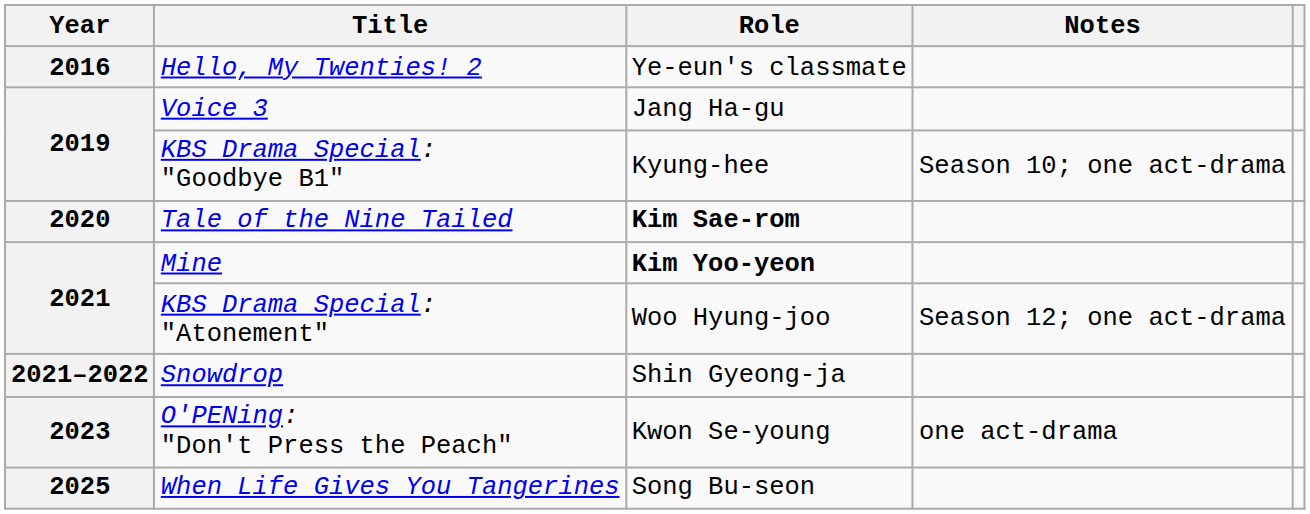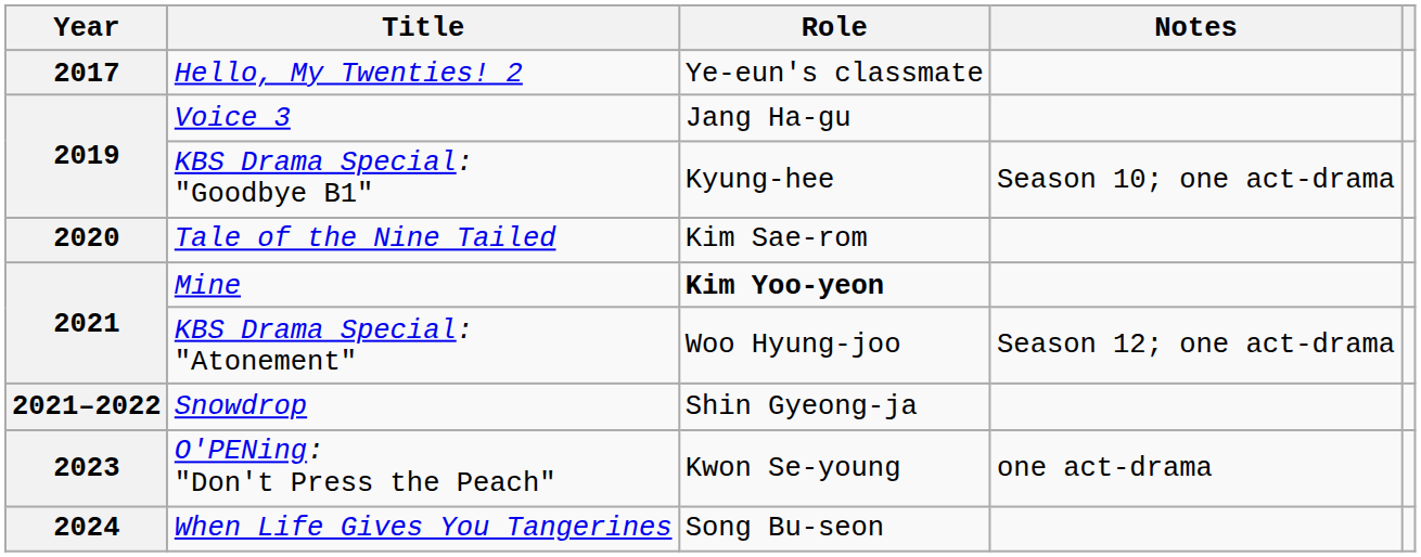 <table class="wikitable plainrowheaders sortable">
 <tr>
 <th scope="col">Year</th>
 <th scope="col">Title</th>
 <th scope="col">Role</th>
 <th scope="col">Notes</th>
 <th scope="col" class="unsortable"></th>
 </tr>
 <tr>
-<th scope="row">2016</th>
+<th scope="row">2017</th>
 <td><em><a href='#'>Hello, My Twenties! 2</a></em></td>
 <td>Ye-eun's classmate</td>
 <td></td>
 <td style="text-align:center"></td>
 </tr>
 <tr>
 <th scope="row" rowspan="2">2019</th>
 <td><em><a href='#'>Voice 3</a></em></td>
 <td>Jang Ha-gu</td>
 <td></td>
 <td style="text-align:center"></td>
 </tr>
 <tr>
 <td><em><a href='#'>KBS Drama Special</a>:</em><br>"Goodbye B1"</td>
 <td>Kyung-hee</td>
 <td>Season 10; one act-drama</td>
 <td style="text-align:center"></td>
 </tr>
 <tr>
 <th scope="row">2020</th>
 <td><em><a href='#'>Tale of the Nine Tailed</a></em></td>
-<td><strong>Kim Sae-rom</strong></td>
+<td>Kim Sae-rom</td>
 <td></td>
 <td style="text-align:center"></td>
 </tr>
 <tr>
 <th scope="row" rowspan="2">2021</th>
 <td><em><a href='#'>Mine</a></em></td>
 <td><strong>Kim Yoo-yeon</strong></td>
 <td></td>
 <td style="text-align:center"></td>
 </tr>
 <tr>
 <td><em><a href='#'>KBS Drama Special</a>:</em><br>"Atonement"</td>
 <td>Woo Hyung-joo</td>
 <td>Season 12; one act-drama</td>
 <td style="text-align:center"></td>
 </tr>
 <tr>
 <th scope="row">2021–2022</th>
 <td><em><a href='#'>Snowdrop</a></em></td>
 <td>Shin Gyeong-ja</td>
 <td></td>
 <td style="text-align:center"></td>
 </tr>
 <tr>
 <th scope="row">2023</th>
 <td><em><a href='#'>O'PENing</a>:</em><br>"Don't Press the Peach"</td>
 <td>Kwon Se-young</td>
 <td>one act-drama</td>
 <td style="text-align:center"></td>
 </tr>
 <tr>
-<th scope="row">2025</th>
+<th scope="row">2024</th>
 <td><em><a href='#'>When Life Gives You Tangerines</a></em></td>
 <td>Song Bu-seon</td>
 <td></td>
 <td style="text-align:center"></td>
 </tr>
 </table>
